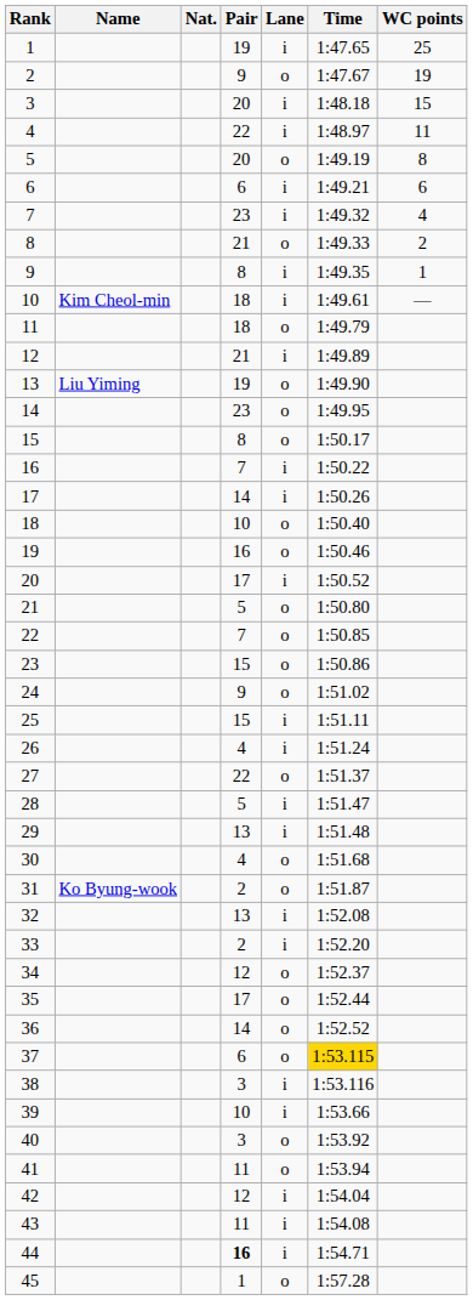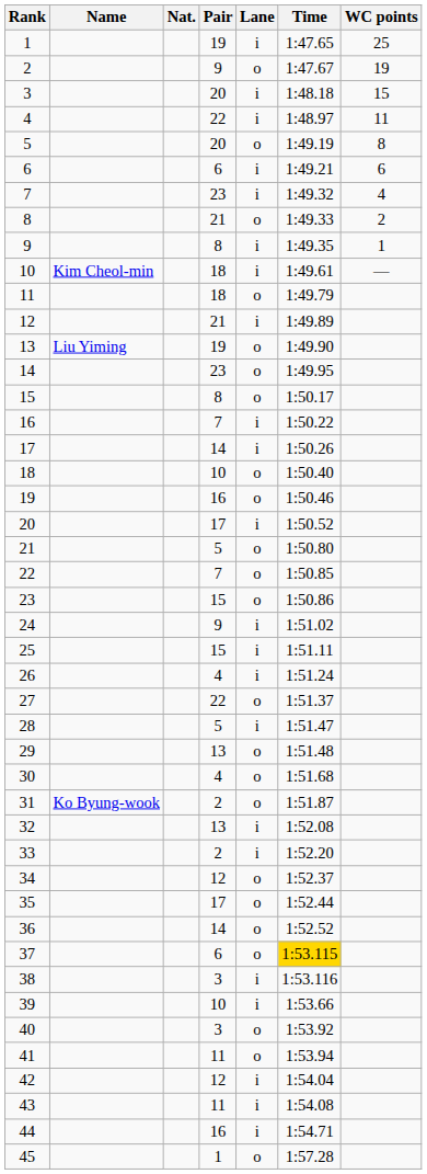 <table class="wikitable sortable" style="text-align:center">
 <tr>
 <th>Rank</th>
 <th>Name</th>
 <th>Nat.</th>
 <th>Pair</th>
 <th>Lane</th>
 <th>Time</th>
 <th>WC points</th>
 </tr>
 <tr>
 <td>1</td>
 <td align=left></td>
 <td></td>
 <td>19</td>
 <td>i</td>
 <td>1:47.65</td>
 <td>25</td>
 </tr>
 <tr>
 <td>2</td>
 <td align=left></td>
 <td></td>
 <td>9</td>
 <td>o</td>
 <td>1:47.67</td>
 <td>19</td>
 </tr>
 <tr>
 <td>3</td>
 <td align=left></td>
 <td></td>
 <td>20</td>
 <td>i</td>
 <td>1:48.18</td>
 <td>15</td>
 </tr>
 <tr>
 <td>4</td>
 <td align=left></td>
 <td></td>
 <td>22</td>
 <td>i</td>
 <td>1:48.97</td>
 <td>11</td>
 </tr>
 <tr>
 <td>5</td>
 <td align=left></td>
 <td></td>
 <td>20</td>
 <td>o</td>
 <td>1:49.19</td>
 <td>8</td>
 </tr>
 <tr>
 <td>6</td>
 <td align=left></td>
 <td></td>
 <td>6</td>
 <td>i</td>
 <td>1:49.21</td>
 <td>6</td>
 </tr>
 <tr>
 <td>7</td>
 <td align=left></td>
 <td></td>
 <td>23</td>
 <td>i</td>
 <td>1:49.32</td>
 <td>4</td>
 </tr>
 <tr>
 <td>8</td>
 <td align=left></td>
 <td></td>
 <td>21</td>
 <td>o</td>
 <td>1:49.33</td>
 <td>2</td>
 </tr>
 <tr>
 <td>9</td>
 <td align=left></td>
 <td></td>
 <td>8</td>
 <td>i</td>
 <td>1:49.35</td>
 <td>1</td>
 </tr>
 <tr>
 <td>10</td>
 <td align=left><a href='#'>Kim Cheol-min</a></td>
 <td></td>
 <td>18</td>
 <td>i</td>
 <td>1:49.61</td>
 <td>—</td>
 </tr>
 <tr>
 <td>11</td>
 <td align=left></td>
 <td></td>
 <td>18</td>
 <td>o</td>
 <td>1:49.79</td>
 <td></td>
 </tr>
 <tr>
 <td>12</td>
 <td align=left></td>
 <td></td>
 <td>21</td>
 <td>i</td>
 <td>1:49.89</td>
 <td></td>
 </tr>
 <tr>
 <td>13</td>
 <td align=left><a href='#'>Liu Yiming</a></td>
 <td></td>
 <td>19</td>
 <td>o</td>
 <td>1:49.90</td>
 <td></td>
 </tr>
 <tr>
 <td>14</td>
 <td align=left></td>
 <td></td>
 <td>23</td>
 <td>o</td>
 <td>1:49.95</td>
 <td></td>
 </tr>
 <tr>
 <td>15</td>
 <td align=left></td>
 <td></td>
 <td>8</td>
 <td>o</td>
 <td>1:50.17</td>
 <td></td>
 </tr>
 <tr>
 <td>16</td>
 <td align=left></td>
 <td></td>
 <td>7</td>
 <td>i</td>
 <td>1:50.22</td>
 <td></td>
 </tr>
 <tr>
 <td>17</td>
 <td align=left></td>
 <td></td>
 <td>14</td>
 <td>i</td>
 <td>1:50.26</td>
 <td></td>
 </tr>
 <tr>
 <td>18</td>
 <td align=left></td>
 <td></td>
 <td>10</td>
 <td>o</td>
 <td>1:50.40</td>
 <td></td>
 </tr>
 <tr>
 <td>19</td>
 <td align=left></td>
 <td></td>
 <td>16</td>
 <td>o</td>
 <td>1:50.46</td>
 <td></td>
 </tr>
 <tr>
 <td>20</td>
 <td align=left></td>
 <td></td>
 <td>17</td>
 <td>i</td>
 <td>1:50.52</td>
 <td></td>
 </tr>
 <tr>
 <td>21</td>
 <td align=left></td>
 <td></td>
 <td>5</td>
 <td>o</td>
 <td>1:50.80</td>
 <td></td>
 </tr>
 <tr>
 <td>22</td>
 <td align=left></td>
 <td></td>
 <td>7</td>
 <td>o</td>
 <td>1:50.85</td>
 <td></td>
 </tr>
 <tr>
 <td>23</td>
 <td align=left></td>
 <td></td>
 <td>15</td>
 <td>o</td>
 <td>1:50.86</td>
 <td></td>
 </tr>
 <tr>
 <td>24</td>
 <td align=left></td>
 <td></td>
 <td>9</td>
-<td>o</td>
+<td>i</td>
 <td>1:51.02</td>
 <td></td>
 </tr>
 <tr>
 <td>25</td>
 <td align=left></td>
 <td></td>
 <td>15</td>
 <td>i</td>
 <td>1:51.11</td>
 <td></td>
 </tr>
 <tr>
 <td>26</td>
 <td align=left></td>
 <td></td>
 <td>4</td>
 <td>i</td>
 <td>1:51.24</td>
 <td></td>
 </tr>
 <tr>
 <td>27</td>
 <td align=left></td>
 <td></td>
 <td>22</td>
 <td>o</td>
 <td>1:51.37</td>
 <td></td>
 </tr>
 <tr>
 <td>28</td>
 <td align=left></td>
 <td></td>
 <td>5</td>
 <td>i</td>
 <td>1:51.47</td>
 <td></td>
 </tr>
 <tr>
 <td>29</td>
 <td align=left></td>
 <td></td>
 <td>13</td>
-<td>i</td>
+<td>o</td>
 <td>1:51.48</td>
 <td></td>
 </tr>
 <tr>
 <td>30</td>
 <td align=left></td>
 <td></td>
 <td>4</td>
 <td>o</td>
 <td>1:51.68</td>
 <td></td>
 </tr>
 <tr>
 <td>31</td>
 <td align=left><a href='#'>Ko Byung-wook</a></td>
 <td></td>
 <td>2</td>
 <td>o</td>
 <td>1:51.87</td>
 <td></td>
 </tr>
 <tr>
 <td>32</td>
 <td align=left></td>
 <td></td>
 <td>13</td>
 <td>i</td>
 <td>1:52.08</td>
 <td></td>
 </tr>
 <tr>
 <td>33</td>
 <td align=left></td>
 <td></td>
 <td>2</td>
 <td>i</td>
 <td>1:52.20</td>
 <td></td>
 </tr>
 <tr>
 <td>34</td>
 <td align=left></td>
 <td></td>
 <td>12</td>
 <td>o</td>
 <td>1:52.37</td>
 <td></td>
 </tr>
 <tr>
 <td>35</td>
 <td align=left></td>
 <td></td>
 <td>17</td>
 <td>o</td>
 <td>1:52.44</td>
 <td></td>
 </tr>
 <tr>
 <td>36</td>
 <td align=left></td>
 <td></td>
 <td>14</td>
 <td>o</td>
 <td>1:52.52</td>
 <td></td>
 </tr>
 <tr>
 <td>37</td>
 <td align=left></td>
 <td></td>
 <td>6</td>
 <td>o</td>
 <td style="background: gold;">1:53.115</td>
 <td></td>
 </tr>
 <tr>
 <td>38</td>
 <td align=left></td>
 <td></td>
 <td>3</td>
 <td>i</td>
 <td>1:53.116</td>
 <td></td>
 </tr>
 <tr>
 <td>39</td>
 <td align=left></td>
 <td></td>
 <td>10</td>
 <td>i</td>
 <td>1:53.66</td>
 <td></td>
 </tr>
 <tr>
 <td>40</td>
 <td align=left></td>
 <td></td>
 <td>3</td>
 <td>o</td>
 <td>1:53.92</td>
 <td></td>
 </tr>
 <tr>
 <td>41</td>
 <td align=left></td>
 <td></td>
 <td>11</td>
 <td>o</td>
 <td>1:53.94</td>
 <td></td>
 </tr>
 <tr>
 <td>42</td>
 <td align=left></td>
 <td></td>
 <td>12</td>
 <td>i</td>
 <td>1:54.04</td>
 <td></td>
 </tr>
 <tr>
 <td>43</td>
 <td align=left></td>
 <td></td>
 <td>11</td>
 <td>i</td>
 <td>1:54.08</td>
 <td></td>
 </tr>
 <tr>
 <td>44</td>
 <td align=left></td>
 <td></td>
-<td><strong>16</strong></td>
+<td>16</td>
 <td>i</td>
 <td>1:54.71</td>
 <td></td>
 </tr>
 <tr>
 <td>45</td>
 <td align=left></td>
 <td></td>
 <td>1</td>
 <td>o</td>
 <td>1:57.28</td>
 <td></td>
 </tr>
 </table>
